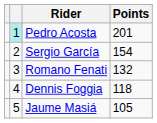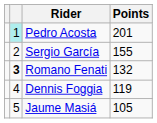 <table class="wikitable" style="font-size: 85%;">
 <tr>
 <th></th>
 <th></th>
 <th>Rider</th>
 <th>Points</th>
 </tr>
 <tr>
 <td></td>
 <td align=center style="background: paleturquoise;">1</td>
 <td> <a href='#'>Pedro Acosta</a></td>
 <td align=left>201</td>
 </tr>
 <tr>
 <td></td>
 <td align=center>2</td>
 <td> <a href='#'>Sergio García</a></td>
-<td align=left>154</td>
+<td align=left>155</td>
 </tr>
 <tr>
 <td></td>
-<td align=center>3</td>
+<td align=center><strong>3</strong></td>
 <td> <a href='#'>Romano Fenati</a></td>
 <td align=left>132</td>
 </tr>
 <tr>
 <td></td>
 <td align=center>4</td>
 <td> <a href='#'>Dennis Foggia</a></td>
-<td align=left>118</td>
+<td align=left>119</td>
 </tr>
 <tr>
 <td></td>
 <td align=center>5</td>
 <td> <a href='#'>Jaume Masiá</a></td>
 <td align=left>105</td>
 </tr>
 </table>
